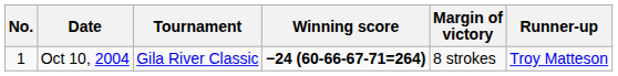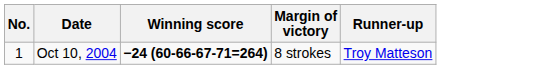 <table class="wikitable" style="font-size:95%;">
 <tr>
 <th>No.</th>
 <th>Date</th>
-<th>Tournament</th>
 <th>Winning score</th>
 <th>Margin of<br>victory</th>
 <th>Runner-up</th>
 </tr>
 <tr>
 <td align=center>1</td>
 <td align=right>Oct 10, <a href='#'>2004</a></td>
-<td><a href='#'>Gila River Classic</a></td>
 <td><strong>−24 (60-66-67-71=264)</strong></td>
 <td>8 strokes</td>
 <td> <a href='#'>Troy Matteson</a></td>
 </tr>
 </table>
